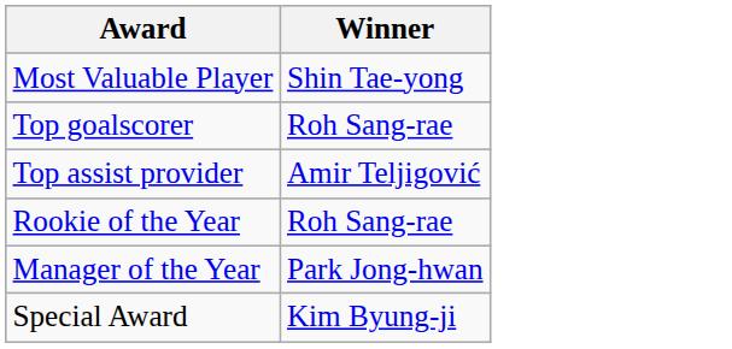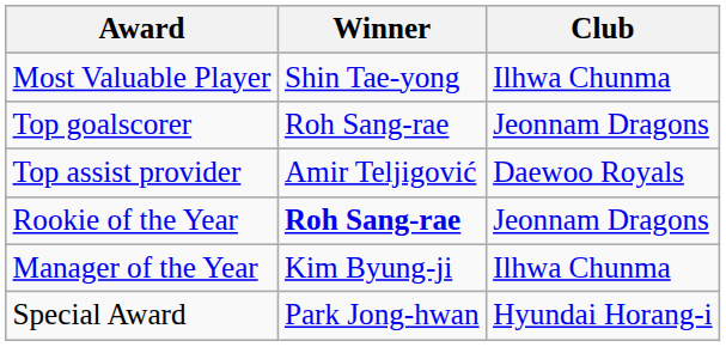 <table class="wikitable">
 <tr>
 <th>Award</th>
 <th>Winner</th>
+<th>Club</th>
 </tr>
 <tr>
 <td><a href='#'>Most Valuable Player</a></td>
 <td> <a href='#'>Shin Tae-yong</a></td>
+<td><a href='#'>Ilhwa Chunma</a></td>
 </tr>
 <tr>
 <td><a href='#'>Top goalscorer</a></td>
 <td> <a href='#'>Roh Sang-rae</a></td>
+<td><a href='#'>Jeonnam Dragons</a></td>
 </tr>
 <tr>
 <td><a href='#'>Top assist provider</a></td>
 <td> <a href='#'>Amir Teljigović</a></td>
+<td><a href='#'>Daewoo Royals</a></td>
 </tr>
 <tr>
 <td><a href='#'>Rookie of the Year</a></td>
-<td> <a href='#'>Roh Sang-rae</a></td>
+<td><strong> <a href='#'>Roh Sang-rae</a></strong></td>
+<td><a href='#'>Jeonnam Dragons</a></td>
 </tr>
 <tr>
 <td><a href='#'>Manager of the Year</a></td>
-<td> <a href='#'>Park Jong-hwan</a></td>
+<td> <a href='#'>Kim Byung-ji</a></td>
+<td><a href='#'>Ilhwa Chunma</a></td>
 </tr>
 <tr>
 <td>Special Award</td>
-<td> <a href='#'>Kim Byung-ji</a></td>
+<td> <a href='#'>Park Jong-hwan</a></td>
+<td><a href='#'>Hyundai Horang-i</a></td>
 </tr>
 </table>
